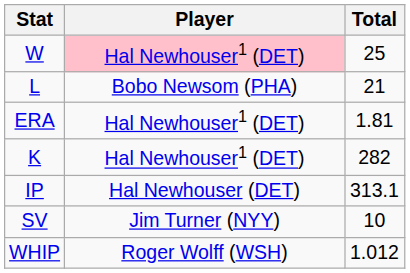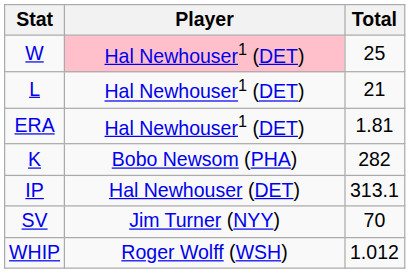 <table class="wikitable" style="text-align:center;">
 <tr>
 <th style="width:15%;">Stat</th>
 <th>Player</th>
 <th style="width:15%;">Total</th>
 </tr>
 <tr>
 <td><a href='#'>W</a></td>
 <td style="background: pink;"><a href='#'>Hal Newhouser</a><sup>1</sup> (<a href='#'>DET</a>)</td>
 <td>25</td>
 </tr>
 <tr>
 <td><a href='#'>L</a></td>
-<td><a href='#'>Bobo Newsom</a> (<a href='#'>PHA</a>)</td>
+<td><a href='#'>Hal Newhouser</a><sup>1</sup> (<a href='#'>DET</a>)</td>
 <td>21</td>
 </tr>
 <tr>
 <td><a href='#'>ERA</a></td>
 <td><a href='#'>Hal Newhouser</a><sup>1</sup> (<a href='#'>DET</a>)</td>
 <td>1.81</td>
 </tr>
 <tr>
 <td><a href='#'>K</a></td>
-<td><a href='#'>Hal Newhouser</a><sup>1</sup> (<a href='#'>DET</a>)</td>
+<td><a href='#'>Bobo Newsom</a> (<a href='#'>PHA</a>)</td>
 <td>282</td>
 </tr>
 <tr>
 <td><a href='#'>IP</a></td>
 <td><a href='#'>Hal Newhouser</a> (<a href='#'>DET</a>)</td>
 <td>313.1</td>
 </tr>
 <tr>
 <td><a href='#'>SV</a></td>
 <td><a href='#'>Jim Turner</a> (<a href='#'>NYY</a>)</td>
-<td>10</td>
+<td>70</td>
 </tr>
 <tr>
 <td><a href='#'>WHIP</a></td>
 <td><a href='#'>Roger Wolff</a> (<a href='#'>WSH</a>)</td>
 <td>1.012</td>
 </tr>
 </table>
